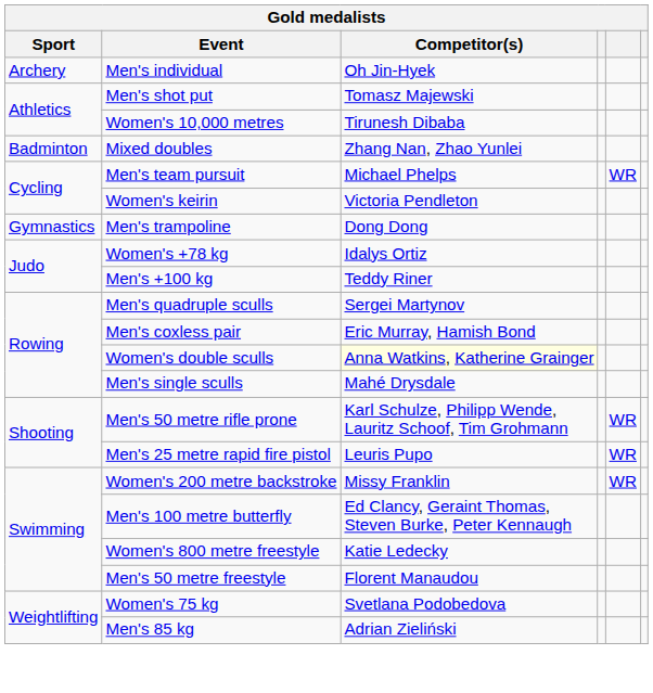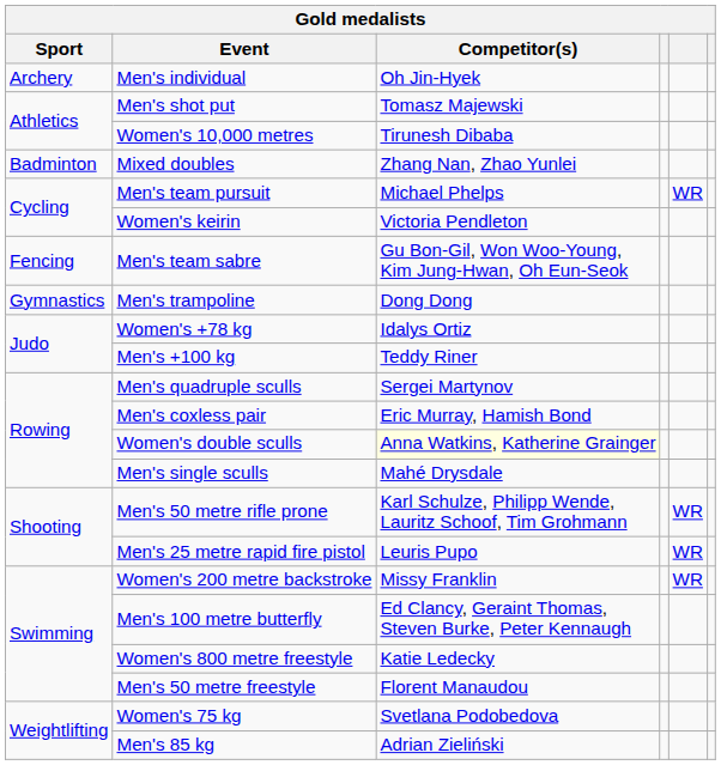 <table class="wikitable">
 <tr>
 <th colspan="6">Gold medalists</th>
 </tr>
 <tr>
 <th>Sport</th>
 <th>Event</th>
 <th>Competitor(s)</th>
 <th></th>
 <th></th>
 <th></th>
 </tr>
 <tr>
 <td><a href='#'>Archery</a></td>
 <td><a href='#'>Men's individual</a></td>
 <td><a href='#'>Oh Jin-Hyek</a></td>
 <td></td>
 <td></td>
 <td></td>
 </tr>
 <tr>
 <td rowspan="2"><a href='#'>Athletics</a></td>
 <td><a href='#'>Men's shot put</a></td>
 <td><a href='#'>Tomasz Majewski</a></td>
 <td></td>
 <td></td>
 <td></td>
 </tr>
 <tr>
 <td><a href='#'>Women's 10,000 metres</a></td>
 <td><a href='#'>Tirunesh Dibaba</a></td>
 <td></td>
 <td></td>
 <td></td>
 </tr>
 <tr>
 <td><a href='#'>Badminton</a></td>
 <td><a href='#'>Mixed doubles</a></td>
 <td><a href='#'>Zhang Nan</a>, <a href='#'>Zhao Yunlei</a></td>
 <td></td>
 <td></td>
 <td></td>
 </tr>
 <tr>
 <td rowspan="2"><a href='#'>Cycling</a></td>
 <td><a href='#'>Men's team pursuit</a></td>
 <td><a href='#'>Michael Phelps</a></td>
 <td></td>
 <td><a href='#'>WR</a></td>
 <td></td>
 </tr>
 <tr>
 <td><a href='#'>Women's keirin</a></td>
 <td><a href='#'>Victoria Pendleton</a></td>
+<td></td>
+<td></td>
+<td></td>
+</tr>
+<tr>
+<td><a href='#'>Fencing</a></td>
+<td><a href='#'>Men's team sabre</a></td>
+<td><a href='#'>Gu Bon-Gil</a>, <a href='#'>Won Woo-Young</a>,<br><a href='#'>Kim Jung-Hwan</a>, <a href='#'>Oh Eun-Seok</a></td>
 <td></td>
 <td></td>
 <td></td>
 </tr>
 <tr>
 <td><a href='#'>Gymnastics</a></td>
 <td><a href='#'>Men's trampoline</a></td>
 <td><a href='#'>Dong Dong</a></td>
 <td></td>
 <td></td>
 <td></td>
 </tr>
 <tr>
 <td rowspan="2"><a href='#'>Judo</a></td>
 <td><a href='#'>Women's +78 kg</a></td>
 <td><a href='#'>Idalys Ortiz</a></td>
 <td></td>
 <td></td>
 <td></td>
 </tr>
 <tr>
 <td><a href='#'>Men's +100 kg</a></td>
 <td><a href='#'>Teddy Riner</a></td>
 <td></td>
 <td></td>
 <td></td>
 </tr>
 <tr>
 <td rowspan="4"><a href='#'>Rowing</a></td>
 <td><a href='#'>Men's quadruple sculls</a></td>
 <td><a href='#'>Sergei Martynov</a></td>
 <td></td>
 <td></td>
 <td></td>
 </tr>
 <tr>
 <td><a href='#'>Men's coxless pair</a></td>
 <td><a href='#'>Eric Murray</a>, <a href='#'>Hamish Bond</a></td>
 <td></td>
 <td></td>
 <td></td>
 </tr>
 <tr>
 <td><a href='#'>Women's double sculls</a></td>
 <td style="background: lightyellow;"><a href='#'>Anna Watkins</a>, <a href='#'>Katherine Grainger</a></td>
 <td></td>
 <td></td>
 <td></td>
 </tr>
 <tr>
 <td><a href='#'>Men's single sculls</a></td>
 <td><a href='#'>Mahé Drysdale</a></td>
 <td></td>
 <td></td>
 <td></td>
 </tr>
 <tr>
 <td rowspan="2"><a href='#'>Shooting</a></td>
 <td><a href='#'>Men's 50 metre rifle prone</a></td>
 <td><a href='#'>Karl Schulze</a>, <a href='#'>Philipp Wende</a>,<br><a href='#'>Lauritz Schoof</a>, <a href='#'>Tim Grohmann</a></td>
 <td></td>
 <td><a href='#'>WR</a></td>
 <td></td>
 </tr>
 <tr>
 <td><a href='#'>Men's 25 metre rapid fire pistol</a></td>
 <td><a href='#'>Leuris Pupo</a></td>
 <td></td>
 <td><a href='#'>WR</a></td>
 <td></td>
 </tr>
 <tr>
 <td rowspan="4"><a href='#'>Swimming</a></td>
 <td><a href='#'>Women's 200 metre backstroke</a></td>
 <td><a href='#'>Missy Franklin</a></td>
 <td></td>
 <td><a href='#'>WR</a></td>
 <td></td>
 </tr>
 <tr>
 <td><a href='#'>Men's 100 metre butterfly</a></td>
 <td><a href='#'>Ed Clancy</a>, <a href='#'>Geraint Thomas</a>,<br><a href='#'>Steven Burke</a>, <a href='#'>Peter Kennaugh</a></td>
 <td></td>
 <td></td>
 <td></td>
 </tr>
 <tr>
 <td><a href='#'>Women's 800 metre freestyle</a></td>
 <td><a href='#'>Katie Ledecky</a></td>
 <td></td>
 <td></td>
 <td></td>
 </tr>
 <tr>
 <td><a href='#'>Men's 50 metre freestyle</a></td>
 <td><a href='#'>Florent Manaudou</a></td>
 <td></td>
 <td></td>
 <td></td>
 </tr>
 <tr>
 <td rowspan="2"><a href='#'>Weightlifting</a></td>
 <td><a href='#'>Women's 75 kg</a></td>
 <td><a href='#'>Svetlana Podobedova</a></td>
 <td></td>
 <td></td>
 <td></td>
 </tr>
 <tr>
 <td><a href='#'>Men's 85 kg</a></td>
 <td><a href='#'>Adrian Zieliński</a></td>
 <td></td>
 <td></td>
 <td></td>
 </tr>
 </table>
